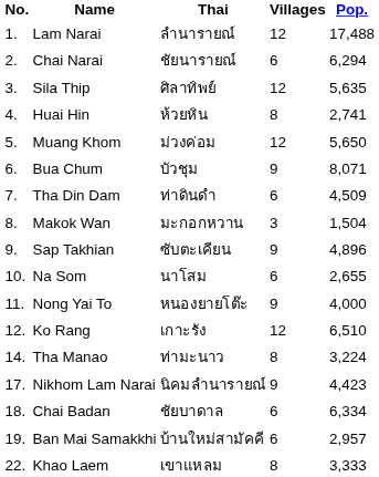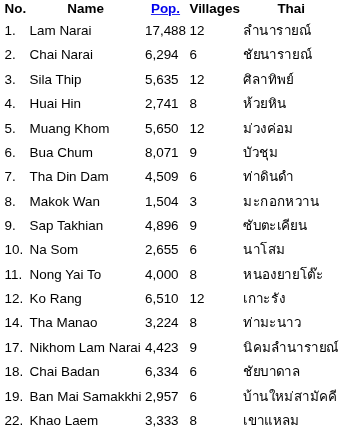 <table>
 <tr>
 <th>No.</th>
 <th>Name</th>
+<th><a href='#'>Pop.</a></th>
+<th>Villages</th>
 <th>Thai</th>
-<th>Villages</th>
-<th><a href='#'>Pop.</a></th>
 </tr>
 <tr>
 <td>1.</td>
 <td>Lam Narai</td>
+<td>17,488</td>
+<td>12</td>
 <td>ลำนารายณ์</td>
-<td>12</td>
-<td>17,488</td>
 </tr>
 <tr>
 <td>2.</td>
 <td>Chai Narai</td>
+<td>6,294</td>
+<td>6</td>
 <td>ชัยนารายณ์</td>
-<td>6</td>
-<td>6,294</td>
 </tr>
 <tr>
 <td>3.</td>
 <td>Sila Thip</td>
+<td>5,635</td>
+<td>12</td>
 <td>ศิลาทิพย์</td>
-<td>12</td>
-<td>5,635</td>
 </tr>
 <tr>
 <td>4.</td>
 <td>Huai Hin</td>
+<td>2,741</td>
+<td>8</td>
 <td>ห้วยหิน</td>
-<td>8</td>
-<td>2,741</td>
 </tr>
 <tr>
 <td>5.</td>
 <td>Muang Khom</td>
+<td>5,650</td>
+<td>12</td>
 <td>ม่วงค่อม</td>
-<td>12</td>
-<td>5,650</td>
 </tr>
 <tr>
 <td>6.</td>
 <td>Bua Chum</td>
+<td>8,071</td>
+<td>9</td>
 <td>บัวชุม</td>
-<td>9</td>
-<td>8,071</td>
 </tr>
 <tr>
 <td>7.</td>
 <td>Tha Din Dam</td>
+<td>4,509</td>
+<td>6</td>
 <td>ท่าดินดำ</td>
-<td>6</td>
-<td>4,509</td>
 </tr>
 <tr>
 <td>8.</td>
 <td>Makok Wan</td>
+<td>1,504</td>
+<td>3</td>
 <td>มะกอกหวาน</td>
-<td>3</td>
-<td>1,504</td>
 </tr>
 <tr>
 <td>9.</td>
 <td>Sap Takhian</td>
+<td>4,896</td>
+<td>9</td>
 <td>ซับตะเคียน</td>
-<td>9</td>
-<td>4,896</td>
 </tr>
 <tr>
 <td>10.</td>
 <td>Na Som</td>
+<td>2,655</td>
+<td>6</td>
 <td>นาโสม</td>
-<td>6</td>
-<td>2,655</td>
 </tr>
 <tr>
 <td>11.</td>
 <td>Nong Yai To</td>
+<td>4,000</td>
+<td>8</td>
 <td>หนองยายโต๊ะ</td>
-<td>9</td>
-<td>4,000</td>
 </tr>
 <tr>
 <td>12.</td>
 <td>Ko Rang</td>
+<td>6,510</td>
+<td>12</td>
 <td>เกาะรัง</td>
-<td>12</td>
-<td>6,510</td>
 </tr>
 <tr>
 <td>14.</td>
 <td>Tha Manao</td>
+<td>3,224</td>
+<td>8</td>
 <td>ท่ามะนาว</td>
-<td>8</td>
-<td>3,224</td>
 </tr>
 <tr>
 <td>17.</td>
 <td>Nikhom Lam Narai</td>
+<td>4,423</td>
+<td>9</td>
 <td>นิคมลำนารายณ์</td>
-<td>9</td>
-<td>4,423</td>
 </tr>
 <tr>
 <td>18.</td>
 <td>Chai Badan</td>
+<td>6,334</td>
+<td>6</td>
 <td>ชัยบาดาล</td>
-<td>6</td>
-<td>6,334</td>
 </tr>
 <tr>
 <td>19.</td>
 <td>Ban Mai Samakkhi</td>
+<td>2,957</td>
+<td>6</td>
 <td>บ้านใหม่สามัคคี</td>
-<td>6</td>
-<td>2,957</td>
 </tr>
 <tr>
 <td>22.</td>
 <td>Khao Laem</td>
+<td>3,333</td>
+<td>8</td>
 <td>เขาแหลม</td>
-<td>8</td>
-<td>3,333</td>
 </tr>
 </table>
